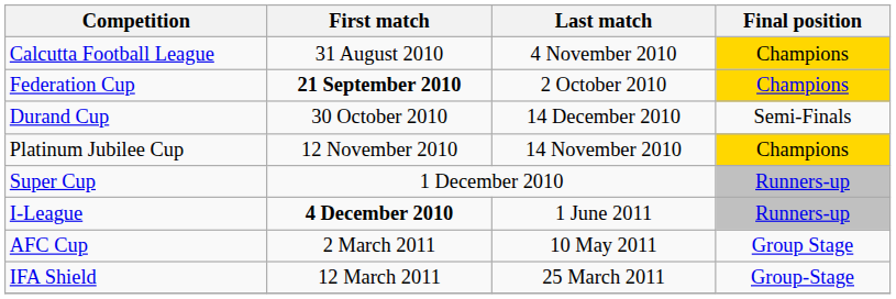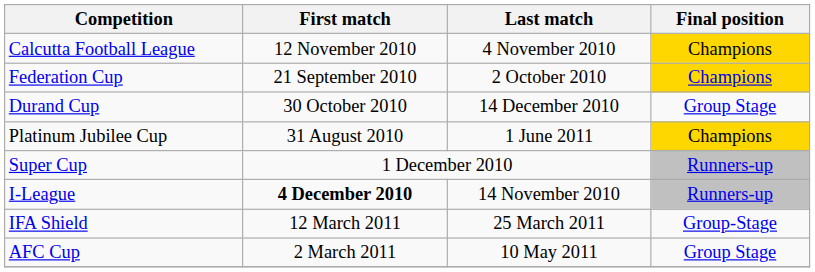 <table class="wikitable" style="text-align:center">
 <tr>
 <th style="text-align:center; width:200px;">Competition</th>
 <th style="text-align:center; width:170px;">First match</th>
 <th style="text-align:center; width:170px;">Last match</th>
 <th style="text-align:center; width:130px;">Final position</th>
 </tr>
 <tr>
 <td style="text-align:left;"><a href='#'>Calcutta Football League</a></td>
-<td>31 August 2010</td>
+<td>12 November 2010</td>
 <td>4 November 2010</td>
 <td bgcolor="gold">Champions</td>
 </tr>
 <tr>
 <td style="text-align:left;"><a href='#'>Federation Cup</a></td>
-<td><strong>21 September 2010</strong></td>
+<td>21 September 2010</td>
 <td>2 October 2010</td>
 <td bgcolor="gold"><a href='#'>Champions</a></td>
 </tr>
 <tr>
 <td style="text-align:left;"><a href='#'>Durand Cup</a></td>
 <td>30 October 2010</td>
 <td>14 December 2010</td>
-<td>Semi-Finals</td>
+<td><a href='#'>Group Stage</a></td>
 </tr>
 <tr>
 <td style="text-align:left;">Platinum Jubilee Cup</td>
-<td>12 November 2010</td>
-<td>14 November 2010</td>
+<td>31 August 2010</td>
+<td>1 June 2011</td>
 <td bgcolor="gold">Champions</td>
 </tr>
 <tr>
 <td style="text-align:left;"><a href='#'>Super Cup</a></td>
 <td colspan="2">1 December 2010</td>
 <td bgcolor="silver"><a href='#'>Runners-up</a></td>
 </tr>
 <tr>
 <td style="text-align:left;"><a href='#'>I-League</a></td>
 <td><strong>4 December 2010</strong></td>
-<td>1 June 2011</td>
+<td>14 November 2010</td>
 <td bgcolor="silver"><a href='#'>Runners-up</a></td>
+</tr>
+<tr>
+<td style="text-align:left;"><a href='#'>IFA Shield</a></td>
+<td>12 March 2011</td>
+<td>25 March 2011</td>
+<td><a href='#'>Group-Stage</a></td>
 </tr>
 <tr>
 <td style="text-align:left;"><a href='#'>AFC Cup</a></td>
 <td>2 March 2011</td>
 <td>10 May 2011</td>
 <td><a href='#'>Group Stage</a></td>
 </tr>
 <tr>
-<td style="text-align:left;"><a href='#'>IFA Shield</a></td>
-<td>12 March 2011</td>
-<td>25 March 2011</td>
-<td><a href='#'>Group-Stage</a></td>
-</tr>
-<tr>
 </tr>
 </table>
